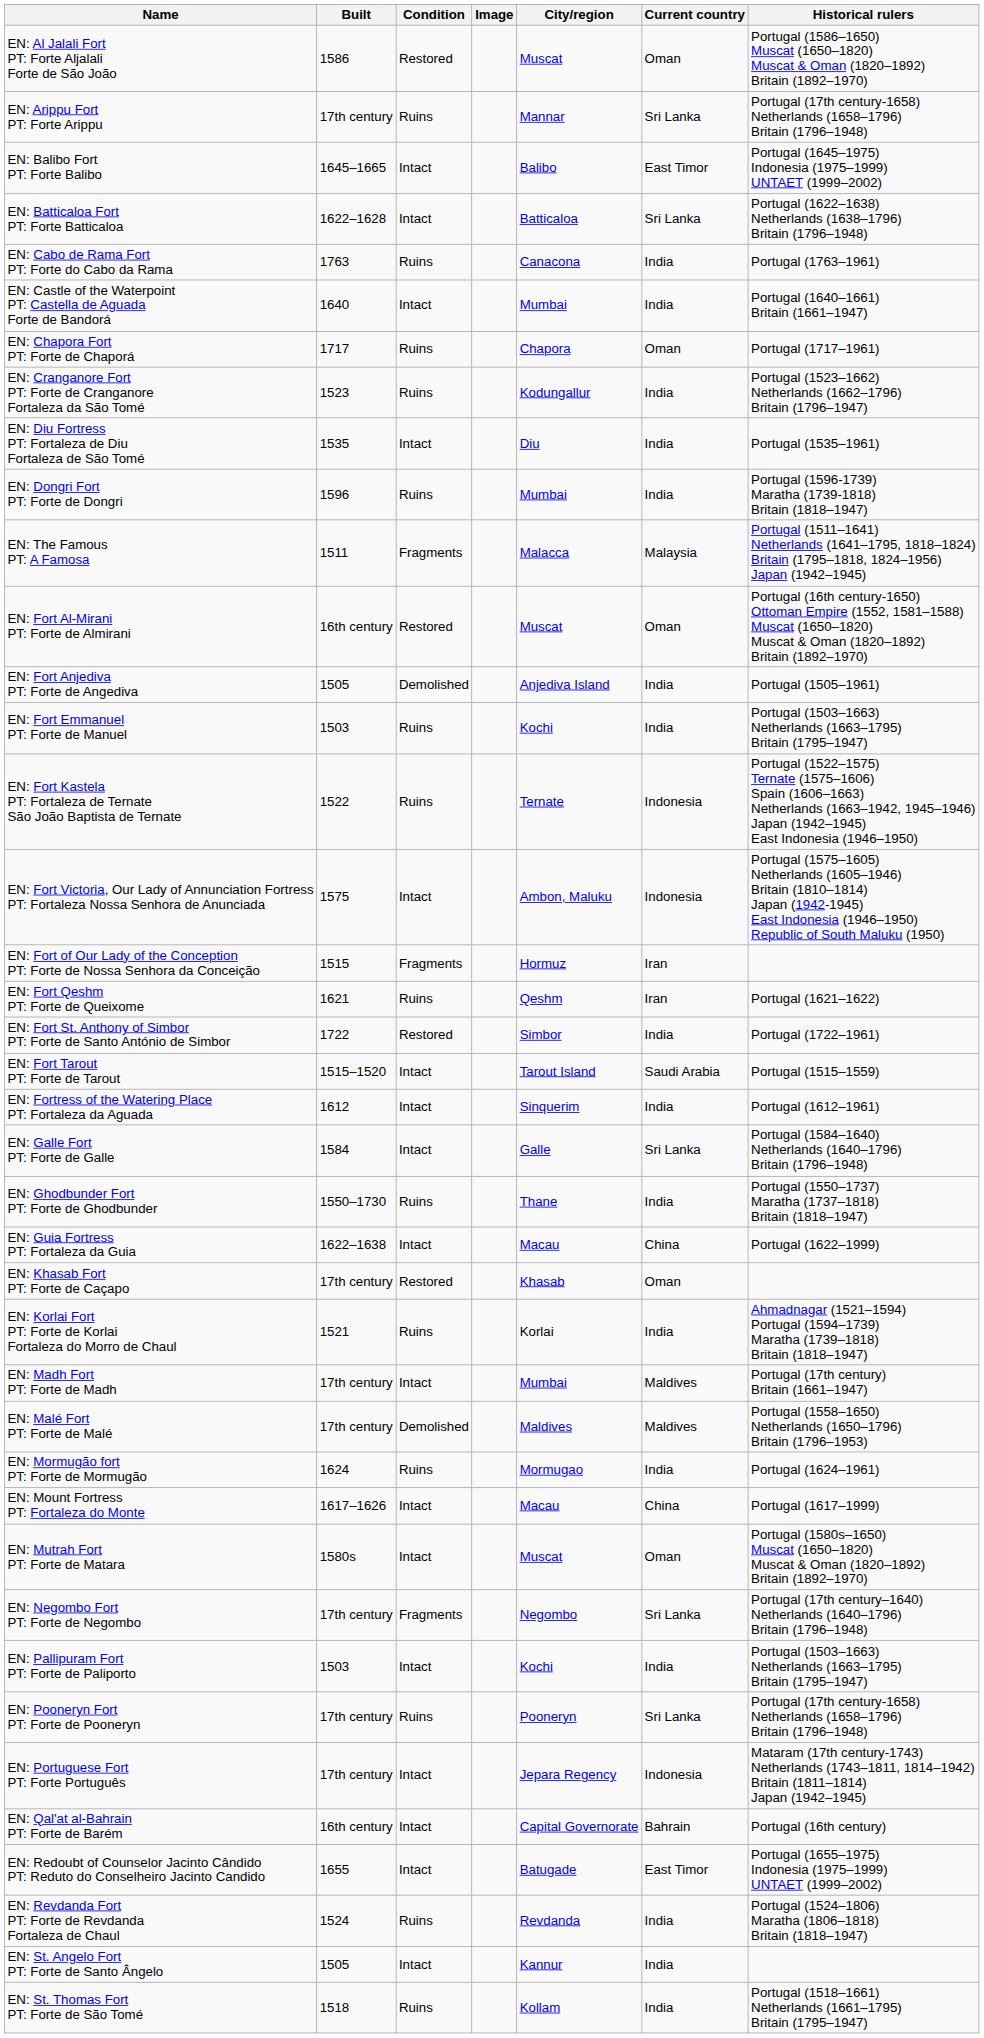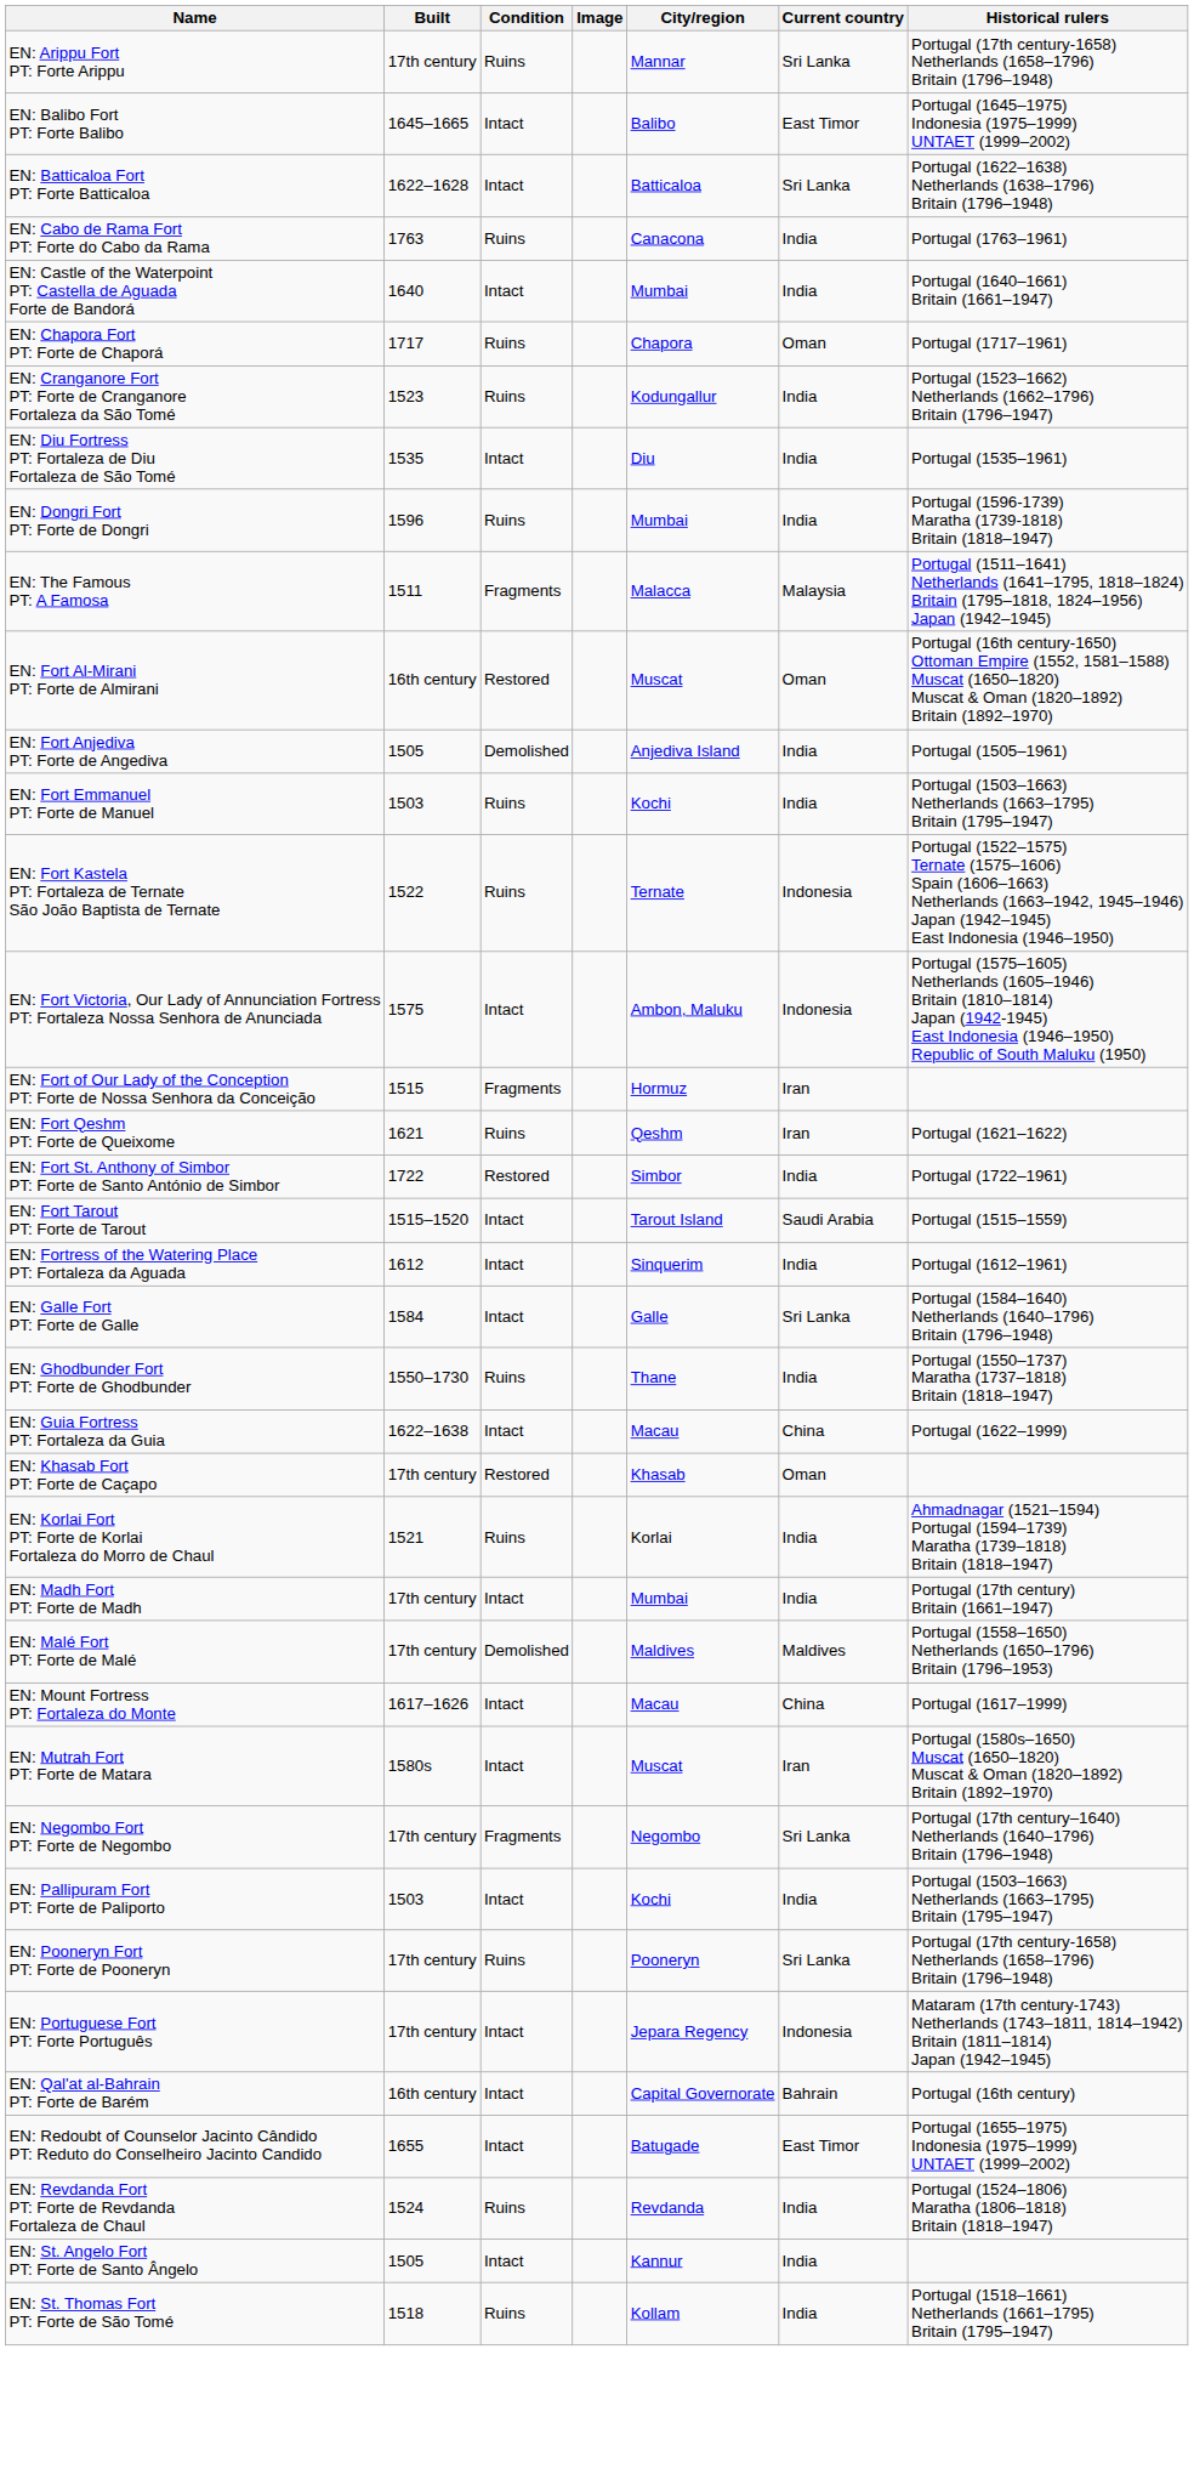 <table class="wikitable sortable" style="vertical-align:centre">
 <tr>
 <th>Name</th>
 <th>Built</th>
 <th>Condition</th>
 <th class="unsortable">Image</th>
 <th>City/region</th>
 <th>Current country</th>
 <th class="unsortable">Historical rulers</th>
-</tr>
-<tr>
-<td>EN: <a href='#'>Al Jalali Fort</a><br>PT: Forte Aljalali<br> Forte de São João</td>
-<td>1586</td>
-<td>Restored</td>
-<td></td>
-<td><a href='#'>Muscat</a></td>
-<td> Oman</td>
-<td>Portugal (1586–1650)<br><a href='#'>Muscat</a> (1650–1820)<br><a href='#'>Muscat & Oman</a> (1820–1892)<br>Britain (1892–1970)</td>
 </tr>
 <tr>
 <td>EN: <a href='#'>Arippu Fort</a><br>PT: Forte Arippu</td>
 <td>17th century</td>
 <td>Ruins</td>
 <td></td>
 <td><a href='#'>Mannar</a></td>
 <td> Sri Lanka</td>
 <td>Portugal (17th century-1658)<br>Netherlands (1658–1796)<br>Britain (1796–1948)</td>
 </tr>
 <tr>
 <td>EN: Balibo Fort<br> PT: Forte Balibo</td>
 <td>1645–1665</td>
 <td>Intact</td>
 <td></td>
 <td><a href='#'>Balibo</a></td>
 <td> East Timor</td>
 <td>Portugal (1645–1975)<br>Indonesia (1975–1999)<br><a href='#'>UNTAET</a> (1999–2002)</td>
 </tr>
 <tr>
 <td>EN: <a href='#'>Batticaloa Fort</a><br> PT: Forte Batticaloa</td>
 <td>1622–1628</td>
 <td>Intact</td>
 <td></td>
 <td><a href='#'>Batticaloa</a></td>
 <td> Sri Lanka</td>
 <td>Portugal (1622–1638)<br>Netherlands (1638–1796)<br>Britain (1796–1948)</td>
 </tr>
 <tr>
 <td>EN: <a href='#'>Cabo de Rama Fort</a><br> PT: Forte do Cabo da Rama</td>
 <td>1763</td>
 <td>Ruins</td>
 <td></td>
 <td><a href='#'>Canacona</a></td>
 <td> India</td>
 <td>Portugal (1763–1961)</td>
 </tr>
 <tr>
 <td>EN: Castle of the Waterpoint<br>PT: <a href='#'>Castella de Aguada</a><br> Forte de Bandorá</td>
 <td>1640</td>
 <td>Intact</td>
 <td></td>
 <td><a href='#'>Mumbai</a></td>
 <td> India</td>
 <td>Portugal (1640–1661)<br>Britain (1661–1947)</td>
 </tr>
 <tr>
 <td>EN: <a href='#'>Chapora Fort</a><br> PT: Forte de Chaporá</td>
 <td>1717</td>
 <td>Ruins</td>
 <td></td>
 <td><a href='#'>Chapora</a></td>
 <td> Oman</td>
 <td>Portugal (1717–1961)</td>
 </tr>
 <tr>
 <td>EN: <a href='#'>Cranganore Fort</a><br>PT: Forte de Cranganore<br> Fortaleza da São Tomé</td>
 <td>1523</td>
 <td>Ruins</td>
 <td></td>
 <td><a href='#'>Kodungallur</a></td>
 <td> India</td>
 <td>Portugal (1523–1662)<br>Netherlands (1662–1796)<br>Britain (1796–1947)</td>
 </tr>
 <tr>
 <td>EN: <a href='#'>Diu Fortress</a><br> PT: Fortaleza de Diu<br> Fortaleza de São Tomé</td>
 <td>1535</td>
 <td>Intact</td>
 <td></td>
 <td><a href='#'>Diu</a></td>
 <td> India</td>
 <td>Portugal (1535–1961)</td>
 </tr>
 <tr>
 <td>EN: <a href='#'>Dongri Fort</a><br>PT: Forte de Dongri</td>
 <td>1596</td>
 <td>Ruins</td>
 <td></td>
 <td><a href='#'>Mumbai</a></td>
 <td> India</td>
 <td>Portugal (1596-1739)<br>Maratha (1739-1818)<br>Britain (1818–1947)</td>
 </tr>
 <tr style="vertical-align:centre" class="vcard">
 <td class="fn org">EN: The Famous<br>PT: <a href='#'>A Famosa</a></td>
 <td>1511</td>
 <td>Fragments</td>
 <td></td>
 <td><a href='#'>Malacca</a></td>
 <td> Malaysia</td>
 <td><a href='#'>Portugal</a> (1511–1641)<br><a href='#'>Netherlands</a> (1641–1795, 1818–1824)<br><a href='#'>Britain</a> (1795–1818, 1824–1956)<br><a href='#'>Japan</a> (1942–1945)</td>
 </tr>
 <tr>
 <td>EN: <a href='#'>Fort Al-Mirani</a><br>PT: Forte de Almirani</td>
 <td>16th century</td>
 <td>Restored</td>
 <td></td>
 <td><a href='#'>Muscat</a></td>
 <td> Oman</td>
 <td>Portugal (16th century-1650)<br><a href='#'>Ottoman Empire</a> (1552, 1581–1588)<br><a href='#'>Muscat</a> (1650–1820)<br>Muscat & Oman (1820–1892)<br>Britain (1892–1970)</td>
 </tr>
 <tr>
 <td>EN: <a href='#'>Fort Anjediva</a><br>PT: Forte de Angediva</td>
 <td>1505</td>
 <td>Demolished</td>
 <td></td>
 <td><a href='#'>Anjediva Island</a></td>
 <td> India</td>
 <td>Portugal (1505–1961)</td>
 </tr>
 <tr>
 <td>EN: <a href='#'>Fort Emmanuel</a><br>PT: Forte de Manuel</td>
 <td>1503</td>
 <td>Ruins</td>
 <td></td>
 <td><a href='#'>Kochi</a></td>
 <td> India</td>
 <td>Portugal (1503–1663)<br>Netherlands (1663–1795)<br>Britain (1795–1947)</td>
 </tr>
 <tr>
 <td>EN: <a href='#'>Fort Kastela</a><br>PT: Fortaleza de Ternate<br> São João Baptista de Ternate</td>
 <td>1522</td>
 <td>Ruins</td>
 <td></td>
 <td><a href='#'>Ternate</a></td>
 <td> Indonesia</td>
 <td>Portugal (1522–1575)<br><a href='#'>Ternate</a> (1575–1606)<br>Spain (1606–1663)<br>Netherlands (1663–1942, 1945–1946)<br>Japan (1942–1945)<br>East Indonesia (1946–1950)</td>
 </tr>
 <tr>
 <td>EN: <a href='#'>Fort Victoria</a>, Our Lady of Annunciation Fortress<br>PT: Fortaleza Nossa Senhora de Anunciada</td>
 <td>1575</td>
 <td>Intact</td>
 <td></td>
 <td><a href='#'>Ambon, Maluku</a></td>
 <td> Indonesia</td>
 <td>Portugal (1575–1605)<br>Netherlands (1605–1946)<br>Britain (1810–1814)<br>Japan (<a href='#'>1942</a>-1945)<br><a href='#'>East Indonesia</a> (1946–1950)<br><a href='#'>Republic of South Maluku</a> (1950)</td>
 </tr>
 <tr>
 <td>EN: <a href='#'>Fort of Our Lady of the Conception</a><br>PT: Forte de Nossa Senhora da Conceição</td>
 <td>1515</td>
 <td>Fragments</td>
 <td></td>
 <td><a href='#'>Hormuz</a></td>
 <td> Iran</td>
 <td></td>
 </tr>
 <tr>
 <td>EN: <a href='#'>Fort Qeshm</a><br>PT: Forte de Queixome</td>
 <td>1621</td>
 <td>Ruins</td>
 <td></td>
 <td><a href='#'>Qeshm</a></td>
 <td> Iran</td>
 <td>Portugal (1621–1622)</td>
 </tr>
 <tr>
 <td>EN: <a href='#'>Fort St. Anthony of Simbor</a><br>PT: Forte de Santo António de Simbor</td>
 <td>1722</td>
 <td>Restored</td>
 <td></td>
 <td><a href='#'>Simbor</a></td>
 <td> India</td>
 <td>Portugal (1722–1961)</td>
 </tr>
 <tr>
 <td>EN: <a href='#'>Fort Tarout</a><br>PT: Forte de Tarout</td>
 <td>1515–1520</td>
 <td>Intact</td>
 <td></td>
 <td><a href='#'>Tarout Island</a></td>
 <td> Saudi Arabia</td>
 <td>Portugal (1515–1559)</td>
 </tr>
 <tr>
 <td>EN: <a href='#'>Fortress of the Watering Place</a><br> PT: Fortaleza da Aguada</td>
 <td>1612</td>
 <td>Intact</td>
 <td></td>
 <td><a href='#'>Sinquerim</a></td>
 <td> India</td>
 <td>Portugal (1612–1961)</td>
 </tr>
 <tr>
 <td>EN: <a href='#'>Galle Fort</a><br>PT: Forte de Galle</td>
 <td>1584</td>
 <td>Intact</td>
 <td></td>
 <td><a href='#'>Galle</a></td>
 <td> Sri Lanka</td>
 <td>Portugal (1584–1640)<br>Netherlands (1640–1796)<br>Britain (1796–1948)</td>
 </tr>
 <tr>
 <td>EN: <a href='#'>Ghodbunder Fort</a><br>PT: Forte de Ghodbunder</td>
 <td>1550–1730</td>
 <td>Ruins</td>
 <td></td>
 <td><a href='#'>Thane</a></td>
 <td> India</td>
 <td>Portugal (1550–1737)<br>Maratha (1737–1818)<br>Britain (1818–1947)</td>
 </tr>
 <tr>
 <td>EN: <a href='#'>Guia Fortress</a><br>PT: Fortaleza da Guia</td>
 <td>1622–1638</td>
 <td>Intact</td>
 <td></td>
 <td><a href='#'>Macau</a></td>
 <td> China</td>
 <td>Portugal (1622–1999)</td>
 </tr>
 <tr>
 <td>EN: <a href='#'>Khasab Fort</a><br>PT: Forte de Caçapo</td>
 <td>17th century</td>
 <td>Restored</td>
 <td></td>
 <td><a href='#'>Khasab</a></td>
 <td> Oman</td>
 <td></td>
 </tr>
 <tr>
 <td>EN: <a href='#'>Korlai Fort</a><br>PT: Forte de Korlai<br> Fortaleza do Morro de Chaul</td>
 <td>1521</td>
 <td>Ruins</td>
 <td></td>
 <td>Korlai</td>
 <td> India</td>
 <td><a href='#'>Ahmadnagar</a> (1521–1594)<br>Portugal (1594–1739)<br>Maratha (1739–1818)<br>Britain (1818–1947)</td>
 </tr>
 <tr>
 <td>EN: <a href='#'>Madh Fort</a><br>PT: Forte de Madh</td>
 <td>17th century</td>
 <td>Intact</td>
 <td></td>
 <td><a href='#'>Mumbai</a></td>
-<td>Maldives</td>
+<td> India</td>
 <td>Portugal (17th century)<br>Britain (1661–1947)</td>
 </tr>
 <tr>
 <td>EN: <a href='#'>Malé Fort</a><br>PT: Forte de Malé</td>
 <td>17th century</td>
 <td>Demolished</td>
 <td></td>
 <td><a href='#'>Maldives</a></td>
 <td>Maldives</td>
 <td>Portugal (1558–1650)<br>Netherlands (1650–1796)<br>Britain (1796–1953)</td>
-</tr>
-<tr>
-<td>EN: <a href='#'>Mormugão fort</a><br>PT: Forte de Mormugão</td>
-<td>1624</td>
-<td>Ruins</td>
-<td></td>
-<td><a href='#'>Mormugao</a></td>
-<td> India</td>
-<td>Portugal (1624–1961)</td>
 </tr>
 <tr>
 <td>EN: Mount Fortress<br>PT: <a href='#'>Fortaleza do Monte</a></td>
 <td>1617–1626</td>
 <td>Intact</td>
 <td></td>
 <td><a href='#'>Macau</a></td>
 <td> China</td>
 <td>Portugal (1617–1999)</td>
 </tr>
 <tr>
 <td>EN: <a href='#'>Mutrah Fort</a><br>PT: Forte de Matara</td>
 <td>1580s</td>
 <td>Intact</td>
 <td></td>
 <td><a href='#'>Muscat</a></td>
-<td> Oman</td>
+<td> Iran</td>
 <td>Portugal (1580s–1650)<br><a href='#'>Muscat</a> (1650–1820)<br>Muscat & Oman (1820–1892)<br>Britain (1892–1970)</td>
 </tr>
 <tr>
 <td>EN: <a href='#'>Negombo Fort</a><br>PT: Forte de Negombo</td>
 <td>17th century</td>
 <td>Fragments</td>
 <td></td>
 <td><a href='#'>Negombo</a></td>
 <td> Sri Lanka</td>
 <td>Portugal (17th century–1640)<br>Netherlands (1640–1796)<br>Britain (1796–1948)</td>
 </tr>
 <tr>
 <td>EN: <a href='#'>Pallipuram Fort</a><br>PT: Forte de Paliporto</td>
 <td>1503</td>
 <td>Intact</td>
 <td></td>
 <td><a href='#'>Kochi</a></td>
 <td> India</td>
 <td>Portugal (1503–1663)<br>Netherlands (1663–1795)<br>Britain (1795–1947)</td>
 </tr>
 <tr>
 <td>EN: <a href='#'>Pooneryn Fort</a><br>PT: Forte de Pooneryn</td>
 <td>17th century</td>
 <td>Ruins</td>
 <td></td>
 <td><a href='#'>Pooneryn</a></td>
 <td> Sri Lanka</td>
 <td>Portugal (17th century-1658)<br>Netherlands (1658–1796)<br>Britain (1796–1948)</td>
 </tr>
 <tr>
 <td>EN: <a href='#'>Portuguese Fort</a><br>PT: Forte Português</td>
 <td>17th century</td>
 <td>Intact</td>
 <td></td>
 <td><a href='#'>Jepara Regency</a></td>
 <td> Indonesia</td>
 <td>Mataram (17th century-1743)<br>Netherlands (1743–1811, 1814–1942)<br>Britain (1811–1814)<br>Japan (1942–1945)</td>
 </tr>
 <tr>
 <td>EN: <a href='#'>Qal'at al-Bahrain</a><br>PT: Forte de Barém</td>
 <td>16th century</td>
 <td>Intact</td>
 <td></td>
 <td><a href='#'>Capital Governorate</a></td>
 <td> Bahrain</td>
 <td>Portugal (16th century)</td>
 </tr>
 <tr>
 <td>EN: Redoubt of Counselor Jacinto Cândido <br>PT: Reduto do Conselheiro Jacinto Candido</td>
 <td>1655</td>
 <td>Intact</td>
 <td></td>
 <td><a href='#'>Batugade</a></td>
 <td> East Timor</td>
 <td>Portugal (1655–1975)<br>Indonesia (1975–1999)<br><a href='#'>UNTAET</a> (1999–2002)</td>
 </tr>
 <tr>
 <td>EN: <a href='#'>Revdanda Fort</a><br>PT: Forte de Revdanda<br> Fortaleza de Chaul</td>
 <td>1524</td>
 <td>Ruins</td>
 <td></td>
 <td><a href='#'>Revdanda</a></td>
 <td> India</td>
 <td>Portugal (1524–1806)<br>Maratha (1806–1818)<br>Britain (1818–1947)</td>
 </tr>
 <tr>
 <td>EN: <a href='#'>St. Angelo Fort</a><br>PT: Forte de Santo Ângelo</td>
 <td>1505</td>
 <td>Intact</td>
 <td></td>
 <td><a href='#'>Kannur</a></td>
 <td> India</td>
 <td></td>
 </tr>
 <tr>
 <td>EN: <a href='#'>St. Thomas Fort</a><br>PT: Forte de São Tomé</td>
 <td>1518</td>
 <td>Ruins</td>
 <td></td>
 <td><a href='#'>Kollam</a></td>
 <td> India</td>
 <td>Portugal (1518–1661)<br>Netherlands (1661–1795)<br>Britain (1795–1947)</td>
 </tr>
 </table>
